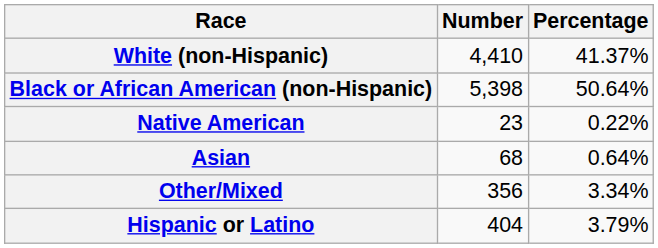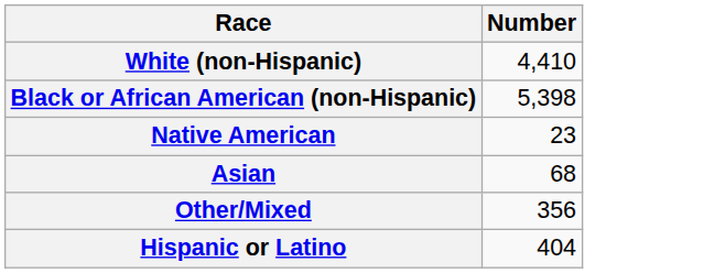 <table class="wikitable" style="text-align:right">
 <tr>
 <th scope="col">Race</th>
 <th scope="col">Number</th>
-<th scope="col">Percentage</th>
 </tr>
 <tr>
 <th scope="row"><a href='#'>White</a> (non-Hispanic)</th>
 <td>4,410</td>
-<td>41.37%</td>
 </tr>
 <tr>
 <th scope="row"><a href='#'>Black or African American</a> (non-Hispanic)</th>
 <td>5,398</td>
-<td>50.64%</td>
 </tr>
 <tr>
 <th scope="row"><a href='#'>Native American</a></th>
 <td>23</td>
-<td>0.22%</td>
 </tr>
 <tr>
 <th scope="row"><a href='#'>Asian</a></th>
 <td>68</td>
-<td>0.64%</td>
 </tr>
 <tr>
 <th scope="row"><a href='#'>Other/Mixed</a></th>
 <td>356</td>
-<td>3.34%</td>
 </tr>
 <tr>
 <th scope="row"><a href='#'>Hispanic</a> or <a href='#'>Latino</a></th>
 <td>404</td>
-<td>3.79%</td>
 </tr>
 </table>
